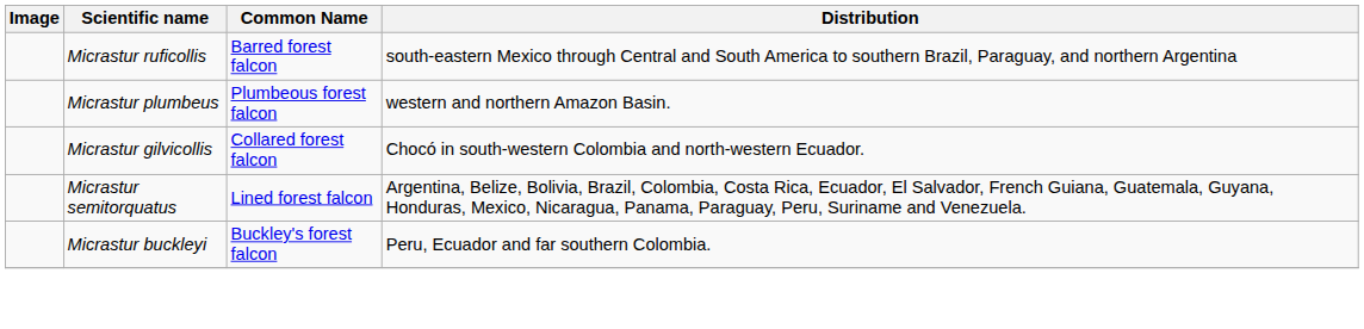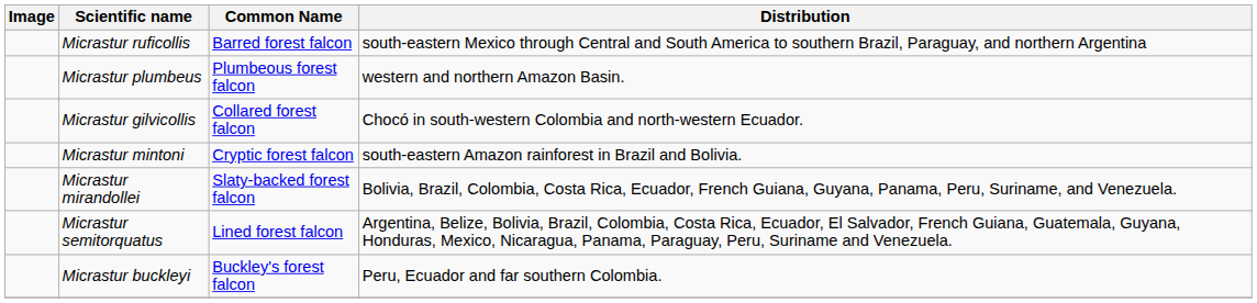 <table class="wikitable">
 <tr>
 <th>Image</th>
 <th>Scientific name</th>
 <th>Common Name</th>
 <th>Distribution</th>
 </tr>
 <tr>
 <td></td>
 <td><em>Micrastur ruficollis</em></td>
 <td><a href='#'>Barred forest falcon</a></td>
 <td>south-eastern Mexico through Central and South America to southern Brazil, Paraguay, and northern Argentina</td>
 </tr>
 <tr>
 <td></td>
 <td><em>Micrastur plumbeus</em></td>
 <td><a href='#'>Plumbeous forest falcon</a></td>
 <td>western and northern Amazon Basin.</td>
 </tr>
 <tr>
 <td></td>
 <td><em>Micrastur gilvicollis</em></td>
 <td><a href='#'>Collared forest falcon</a></td>
 <td>Chocó in south-western Colombia and north-western Ecuador.</td>
 </tr>
 <tr>
 <td></td>
+<td><em>Micrastur mintoni</em></td>
+<td><a href='#'>Cryptic forest falcon</a></td>
+<td>south-eastern Amazon rainforest in Brazil and Bolivia.</td>
+</tr>
+<tr>
+<td></td>
+<td><em>Micrastur mirandollei</em></td>
+<td><a href='#'>Slaty-backed forest falcon</a></td>
+<td>Bolivia, Brazil, Colombia, Costa Rica, Ecuador, French Guiana, Guyana, Panama, Peru, Suriname, and Venezuela.</td>
+</tr>
+<tr>
+<td></td>
 <td><em>Micrastur semitorquatus</em></td>
 <td><a href='#'>Lined forest falcon</a></td>
 <td>Argentina, Belize, Bolivia, Brazil, Colombia, Costa Rica, Ecuador, El Salvador, French Guiana, Guatemala, Guyana, Honduras, Mexico, Nicaragua, Panama, Paraguay, Peru, Suriname and Venezuela.</td>
 </tr>
 <tr>
 <td></td>
 <td><em>Micrastur buckleyi</em></td>
 <td><a href='#'>Buckley's forest falcon</a></td>
 <td>Peru, Ecuador and far southern Colombia.</td>
 </tr>
 <tr>
 </tr>
 </table>
